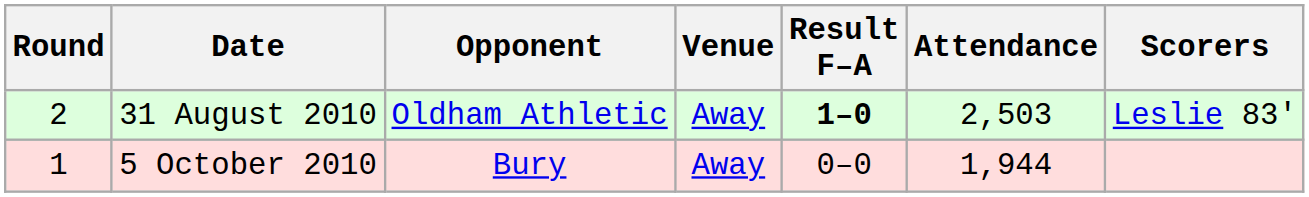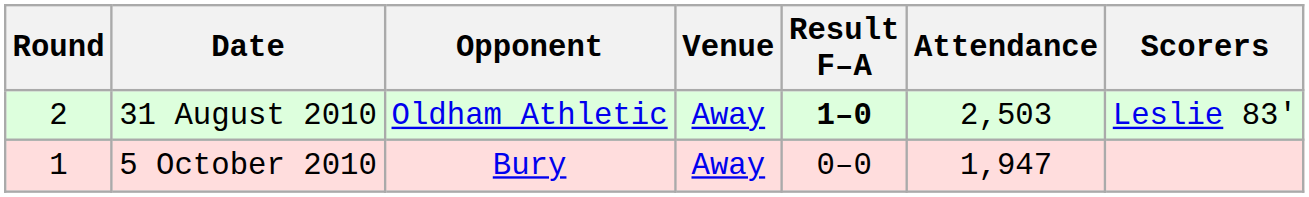 <table class="wikitable" style="text-align:center">
 <tr>
 <th>Round</th>
 <th>Date</th>
 <th>Opponent</th>
 <th>Venue</th>
 <th>Result<br>F–A</th>
 <th>Attendance</th>
 <th>Scorers</th>
 </tr>
 <tr style="background: #ddffdd;">
 <td>2</td>
 <td>31 August 2010</td>
 <td><a href='#'>Oldham Athletic</a></td>
 <td><a href='#'>Away</a></td>
 <td><strong>1–0</strong></td>
 <td>2,503</td>
 <td><a href='#'>Leslie</a> 83'</td>
 </tr>
 <tr style="background: #ffdddd;">
 <td>1</td>
 <td>5 October 2010</td>
 <td><a href='#'>Bury</a></td>
 <td><a href='#'>Away</a></td>
 <td>0–0 </td>
-<td>1,944</td>
+<td>1,947</td>
 <td></td>
 </tr>
 </table>
